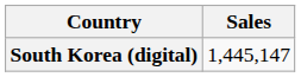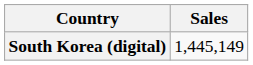 <table class="wikitable plainrowheaders">
 <tr>
 <th scope="col">Country</th>
 <th scope="col">Sales</th>
 </tr>
 <tr>
 <th scope="row">South Korea (digital)</th>
-<td>1,445,147</td>
+<td>1,445,149</td>
 </tr>
 </table>
